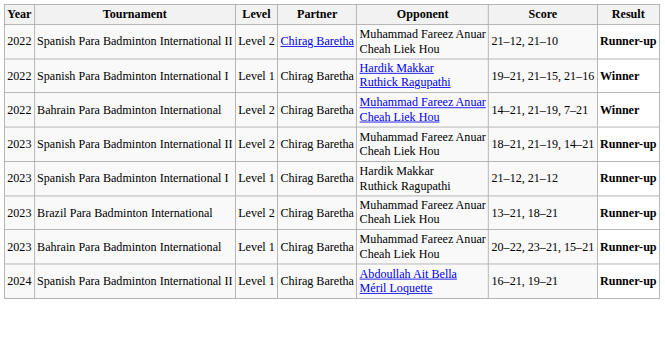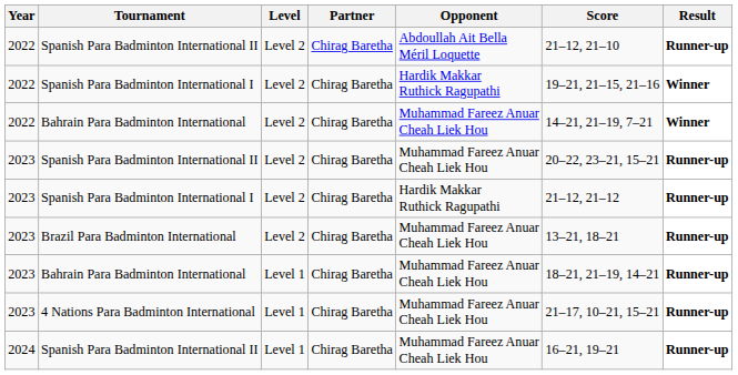 <table class="sortable wikitable" style="font-size: 90%;">
 <tr>
 <th>Year</th>
 <th>Tournament</th>
 <th>Level</th>
 <th>Partner</th>
 <th>Opponent</th>
 <th>Score</th>
 <th>Result</th>
 </tr>
 <tr>
 <td align="center">2022</td>
 <td align="left">Spanish Para Badminton International II</td>
 <td align="left">Level 2</td>
 <td> <a href='#'>Chirag Baretha</a></td>
-<td align="left"> Muhammad Fareez Anuar<br> Cheah Liek Hou</td>
+<td align="left"> <a href='#'>Abdoullah Ait Bella</a><br> <a href='#'>Méril Loquette</a></td>
 <td align="left">21–12, 21–10</td>
 <td style="text-align:left; background:white"> <strong>Runner-up</strong></td>
 </tr>
 <tr>
 <td align="center">2022</td>
 <td align="left">Spanish Para Badminton International I</td>
-<td align="left">Level 1</td>
+<td align="left">Level 2</td>
 <td> Chirag Baretha</td>
 <td align="left"> <a href='#'>Hardik Makkar</a><br> <a href='#'>Ruthick Ragupathi</a></td>
 <td align="left">19–21, 21–15, 21–16</td>
 <td style="text-align:left; background:white"> <strong>Winner</strong></td>
 </tr>
 <tr>
 <td align="center">2022</td>
 <td align="left">Bahrain Para Badminton International</td>
 <td align="left">Level 2</td>
 <td> Chirag Baretha</td>
 <td align="left"> <a href='#'>Muhammad Fareez Anuar</a><br> <a href='#'>Cheah Liek Hou</a></td>
 <td align="left">14–21, 21–19, 7–21</td>
 <td style="text-align:left; background:white"> <strong>Winner</strong></td>
 </tr>
 <tr>
 <td align="center">2023</td>
 <td align="left">Spanish Para Badminton International II</td>
 <td align="left">Level 2</td>
 <td> Chirag Baretha</td>
 <td align="left"> Muhammad Fareez Anuar<br> Cheah Liek Hou</td>
-<td align="left">18–21, 21–19, 14–21</td>
+<td align="left">20–22, 23–21, 15–21</td>
 <td style="text-align:left; background:white"> <strong>Runner-up</strong></td>
 </tr>
 <tr>
 <td align="center">2023</td>
 <td align="left">Spanish Para Badminton International I</td>
-<td align="left">Level 1</td>
+<td align="left">Level 2</td>
 <td> Chirag Baretha</td>
 <td align="left"> Hardik Makkar<br> Ruthick Ragupathi</td>
 <td align="left">21–12, 21–12</td>
 <td style="text-align:left; background:white"> <strong>Runner-up</strong></td>
 </tr>
 <tr>
 <td align="center">2023</td>
 <td align="left">Brazil Para Badminton International</td>
 <td align="left">Level 2</td>
 <td> Chirag Baretha</td>
 <td align="left"> Muhammad Fareez Anuar<br> Cheah Liek Hou</td>
 <td align="left">13–21, 18–21</td>
 <td style="text-align:left; background:white"> <strong>Runner-up</strong></td>
 </tr>
 <tr>
 <td align="center">2023</td>
 <td align="left">Bahrain Para Badminton International</td>
 <td align="left">Level 1</td>
 <td> Chirag Baretha</td>
 <td align="left"> Muhammad Fareez Anuar<br> Cheah Liek Hou</td>
-<td align="left">20–22, 23–21, 15–21</td>
+<td align="left">18–21, 21–19, 14–21</td>
+<td style="text-align:left; background:white"> <strong>Runner-up</strong></td>
+</tr>
+<tr>
+<td align="center">2023</td>
+<td align="left">4 Nations Para Badminton International</td>
+<td align="left">Level 1</td>
+<td> Chirag Baretha</td>
+<td align="left"> Muhammad Fareez Anuar<br> Cheah Liek Hou</td>
+<td align="left">21–17, 10–21, 15–21</td>
 <td style="text-align:left; background:white"> <strong>Runner-up</strong></td>
 </tr>
 <tr>
 <td align="center">2024</td>
 <td align="left">Spanish Para Badminton International II</td>
 <td align="left">Level 1</td>
 <td> Chirag Baretha</td>
-<td align="left"> <a href='#'>Abdoullah Ait Bella</a><br> <a href='#'>Méril Loquette</a></td>
+<td align="left"> Muhammad Fareez Anuar<br> Cheah Liek Hou</td>
 <td align="left">16–21, 19–21</td>
 <td style="text-align:left; background:white"> <strong>Runner-up</strong></td>
 </tr>
 </table>
